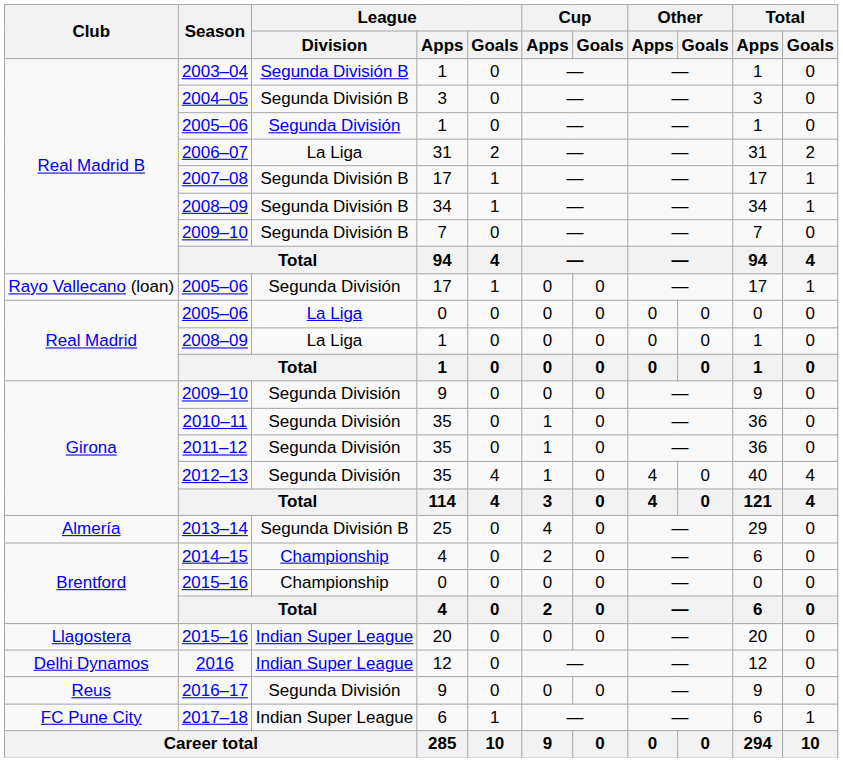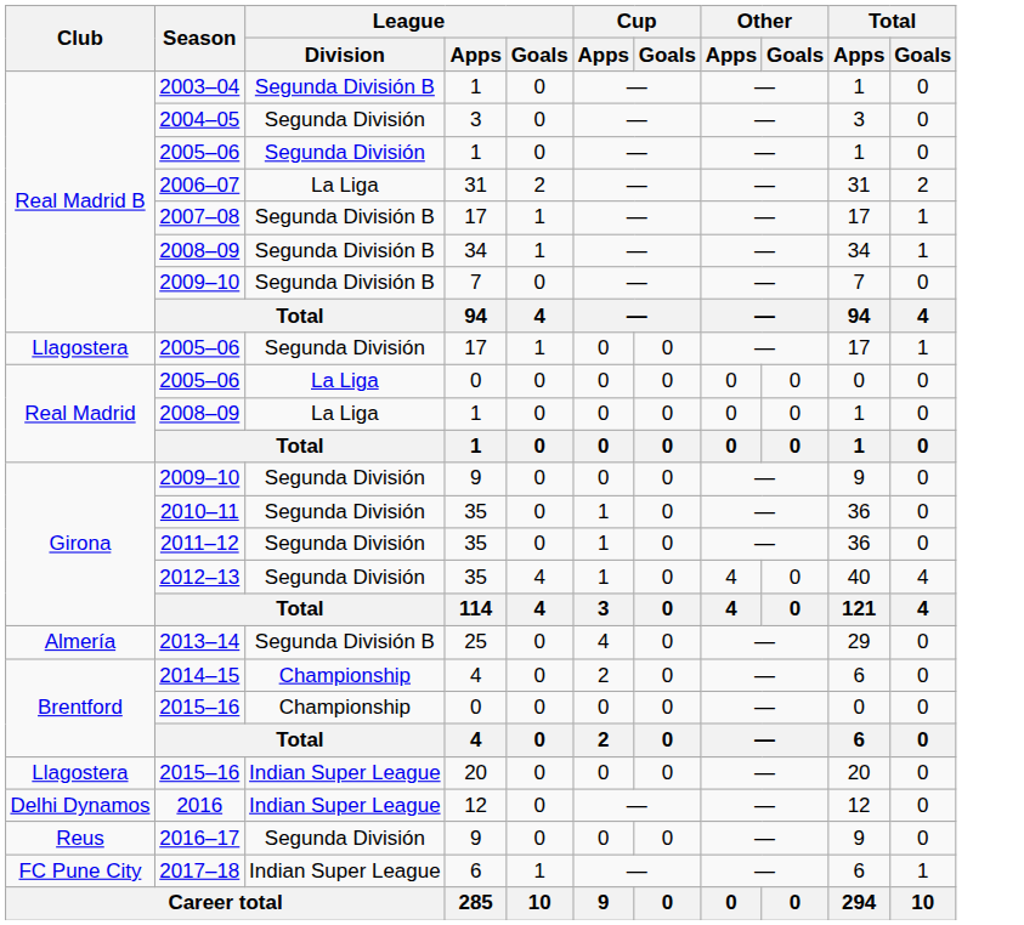 <table class="wikitable" style="text-align: center;">
 <tr>
 <th rowspan="2">Club</th>
 <th rowspan="2">Season</th>
 <th colspan="3">League</th>
 <th colspan="2">Cup</th>
 <th colspan="2">Other</th>
 <th colspan="2">Total</th>
 </tr>
 <tr>
 <th>Division</th>
 <th>Apps</th>
 <th>Goals</th>
 <th>Apps</th>
 <th>Goals</th>
 <th>Apps</th>
 <th>Goals</th>
 <th>Apps</th>
 <th>Goals</th>
 </tr>
 <tr>
 <td rowspan="8"><a href='#'>Real Madrid B</a></td>
 <td><a href='#'>2003–04</a></td>
 <td><a href='#'>Segunda División B</a></td>
 <td>1</td>
 <td>0</td>
 <td colspan="2">—</td>
 <td colspan="2">—</td>
 <td>1</td>
 <td>0</td>
 </tr>
 <tr>
 <td><a href='#'>2004–05</a></td>
-<td>Segunda División B</td>
+<td>Segunda División</td>
 <td>3</td>
 <td>0</td>
 <td colspan="2">—</td>
 <td colspan="2">—</td>
 <td>3</td>
 <td>0</td>
 </tr>
 <tr>
 <td><a href='#'>2005–06</a></td>
 <td><a href='#'>Segunda División</a></td>
 <td>1</td>
 <td>0</td>
 <td colspan="2">—</td>
 <td colspan="2">—</td>
 <td>1</td>
 <td>0</td>
 </tr>
 <tr>
 <td><a href='#'>2006–07</a></td>
 <td>La Liga</td>
 <td>31</td>
 <td>2</td>
 <td colspan="2">—</td>
 <td colspan="2">—</td>
 <td>31</td>
 <td>2</td>
 </tr>
 <tr>
 <td><a href='#'>2007–08</a></td>
 <td>Segunda División B</td>
 <td>17</td>
 <td>1</td>
 <td colspan="2">—</td>
 <td colspan="2">—</td>
 <td>17</td>
 <td>1</td>
 </tr>
 <tr>
 <td><a href='#'>2008–09</a></td>
 <td>Segunda División B</td>
 <td>34</td>
 <td>1</td>
 <td colspan="2">—</td>
 <td colspan="2">—</td>
 <td>34</td>
 <td>1</td>
 </tr>
 <tr>
 <td><a href='#'>2009–10</a></td>
 <td>Segunda División B</td>
 <td>7</td>
 <td>0</td>
 <td colspan="2">—</td>
 <td colspan="2">—</td>
 <td>7</td>
 <td>0</td>
 </tr>
 <tr>
 <th colspan="2">Total</th>
 <th>94</th>
 <th>4</th>
 <th colspan="2">—</th>
 <th colspan="2">—</th>
 <th>94</th>
 <th>4</th>
 </tr>
 <tr>
-<td rowspan="1"><a href='#'>Rayo Vallecano</a> (loan)</td>
+<td><a href='#'>Llagostera</a></td>
 <td><a href='#'>2005–06</a></td>
 <td>Segunda División</td>
 <td>17</td>
 <td>1</td>
 <td>0</td>
 <td>0</td>
 <td colspan="2">—</td>
 <td>17</td>
 <td>1</td>
 </tr>
 <tr>
 <td rowspan="3"><a href='#'>Real Madrid</a></td>
 <td><a href='#'>2005–06</a></td>
 <td><a href='#'>La Liga</a></td>
 <td>0</td>
 <td>0</td>
 <td>0</td>
 <td>0</td>
 <td>0</td>
 <td>0</td>
 <td>0</td>
 <td>0</td>
 </tr>
 <tr>
 <td><a href='#'>2008–09</a></td>
 <td>La Liga</td>
 <td>1</td>
 <td>0</td>
 <td>0</td>
 <td>0</td>
 <td>0</td>
 <td>0</td>
 <td>1</td>
 <td>0</td>
 </tr>
 <tr>
 <th colspan="2">Total</th>
 <th>1</th>
 <th>0</th>
 <th>0</th>
 <th>0</th>
 <th>0</th>
 <th>0</th>
 <th>1</th>
 <th>0</th>
 </tr>
 <tr>
 <td rowspan="5"><a href='#'>Girona</a></td>
 <td><a href='#'>2009–10</a></td>
 <td>Segunda División</td>
 <td>9</td>
 <td>0</td>
 <td>0</td>
 <td>0</td>
 <td colspan="2">—</td>
 <td>9</td>
 <td>0</td>
 </tr>
 <tr>
 <td><a href='#'>2010–11</a></td>
 <td>Segunda División</td>
 <td>35</td>
 <td>0</td>
 <td>1</td>
 <td>0</td>
 <td colspan="2">—</td>
 <td>36</td>
 <td>0</td>
 </tr>
 <tr>
 <td><a href='#'>2011–12</a></td>
 <td>Segunda División</td>
 <td>35</td>
 <td>0</td>
 <td>1</td>
 <td>0</td>
 <td colspan="2">—</td>
 <td>36</td>
 <td>0</td>
 </tr>
 <tr>
 <td><a href='#'>2012–13</a></td>
 <td>Segunda División</td>
 <td>35</td>
 <td>4</td>
 <td>1</td>
 <td>0</td>
 <td>4</td>
 <td>0</td>
 <td>40</td>
 <td>4</td>
 </tr>
 <tr>
 <th colspan="2">Total</th>
 <th>114</th>
 <th>4</th>
 <th>3</th>
 <th>0</th>
 <th>4</th>
 <th>0</th>
 <th>121</th>
 <th>4</th>
 </tr>
 <tr>
 <td><a href='#'>Almería</a></td>
 <td><a href='#'>2013–14</a></td>
 <td>Segunda División B</td>
 <td>25</td>
 <td>0</td>
 <td>4</td>
 <td>0</td>
 <td colspan="2">—</td>
 <td>29</td>
 <td>0</td>
 </tr>
 <tr>
 <td rowspan="3"><a href='#'>Brentford</a></td>
 <td><a href='#'>2014–15</a></td>
 <td><a href='#'>Championship</a></td>
 <td>4</td>
 <td>0</td>
 <td>2</td>
 <td>0</td>
 <td colspan="2">—</td>
 <td>6</td>
 <td>0</td>
 </tr>
 <tr>
 <td><a href='#'>2015–16</a></td>
 <td>Championship</td>
 <td>0</td>
 <td>0</td>
 <td>0</td>
 <td>0</td>
 <td colspan="2">—</td>
 <td>0</td>
 <td>0</td>
 </tr>
 <tr>
 <th colspan="2">Total</th>
 <th>4</th>
 <th>0</th>
 <th>2</th>
 <th>0</th>
 <th colspan="2">—</th>
 <th>6</th>
 <th>0</th>
 </tr>
 <tr>
 <td><a href='#'>Llagostera</a></td>
 <td><a href='#'>2015–16</a></td>
 <td><a href='#'>Indian Super League</a></td>
 <td>20</td>
 <td>0</td>
 <td>0</td>
 <td>0</td>
 <td colspan="2">—</td>
 <td>20</td>
 <td>0</td>
 </tr>
 <tr>
 <td><a href='#'>Delhi Dynamos</a></td>
 <td><a href='#'>2016</a></td>
 <td><a href='#'>Indian Super League</a></td>
 <td>12</td>
 <td>0</td>
 <td colspan="2">—</td>
 <td colspan="2">—</td>
 <td>12</td>
 <td>0</td>
 </tr>
 <tr>
 <td><a href='#'>Reus</a></td>
 <td><a href='#'>2016–17</a></td>
 <td>Segunda División</td>
 <td>9</td>
 <td>0</td>
 <td>0</td>
 <td>0</td>
 <td colspan="2">—</td>
 <td>9</td>
 <td>0</td>
 </tr>
 <tr>
 <td><a href='#'>FC Pune City</a></td>
 <td><a href='#'>2017–18</a></td>
 <td>Indian Super League</td>
 <td>6</td>
 <td>1</td>
 <td colspan="2">—</td>
 <td colspan="2">—</td>
 <td>6</td>
 <td>1</td>
 </tr>
 <tr>
 <th colspan="3">Career total</th>
 <th>285</th>
 <th>10</th>
 <th>9</th>
 <th>0</th>
 <th>0</th>
 <th>0</th>
 <th>294</th>
 <th>10</th>
 </tr>
 </table>
